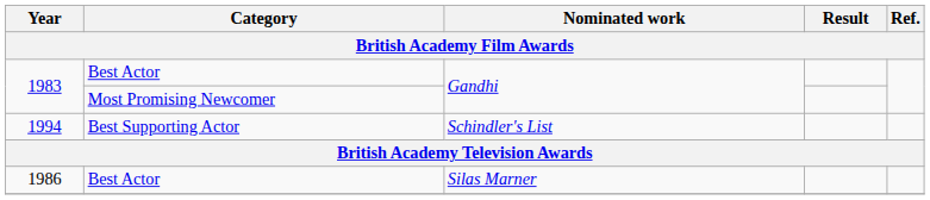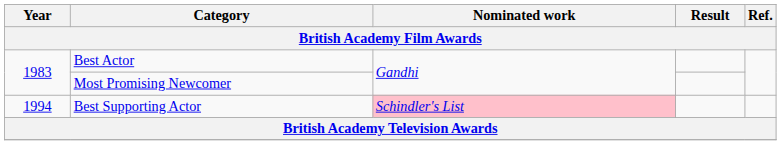 <table class=wikitable>
 <tr>
 <th scope="col" style="width:5em;">Year</th>
 <th scope="col" style="width:27em;">Category</th>
 <th scope="col" style="width:27em;">Nominated work</th>
 <th scope="col" style="width:5em;">Result</th>
 <th>Ref.</th>
 </tr>
 <tr>
 <th colspan=5><a href='#'>British Academy Film Awards</a></th>
 </tr>
 <tr>
 <td style="text-align:center;", rowspan=2><a href='#'>1983</a></td>
 <td><a href='#'>Best Actor</a></td>
 <td rowspan="2"><em><a href='#'>Gandhi</a></em></td>
 <td></td>
 <td rowspan="2" style="text-align:center;"></td>
 </tr>
 <tr>
 <td><a href='#'>Most Promising Newcomer</a></td>
 <td></td>
 </tr>
 <tr>
 <td style="text-align:center;"><a href='#'>1994</a></td>
 <td><a href='#'>Best Supporting Actor</a></td>
-<td><em><a href='#'>Schindler's List</a></em></td>
+<td style="background: pink;"><em><a href='#'>Schindler's List</a></em></td>
 <td></td>
 <td style="text-align:center;"></td>
 </tr>
 <tr>
 <th colspan=5><a href='#'>British Academy Television Awards</a></th>
 </tr>
 <tr>
-<td style="text-align:center;">1986</td>
-<td><a href='#'>Best Actor</a></td>
-<td><em><a href='#'>Silas Marner</a></em></td>
-<td></td>
-<td style="text-align:center;"></td>
-</tr>
-<tr>
 </tr>
 </table>
